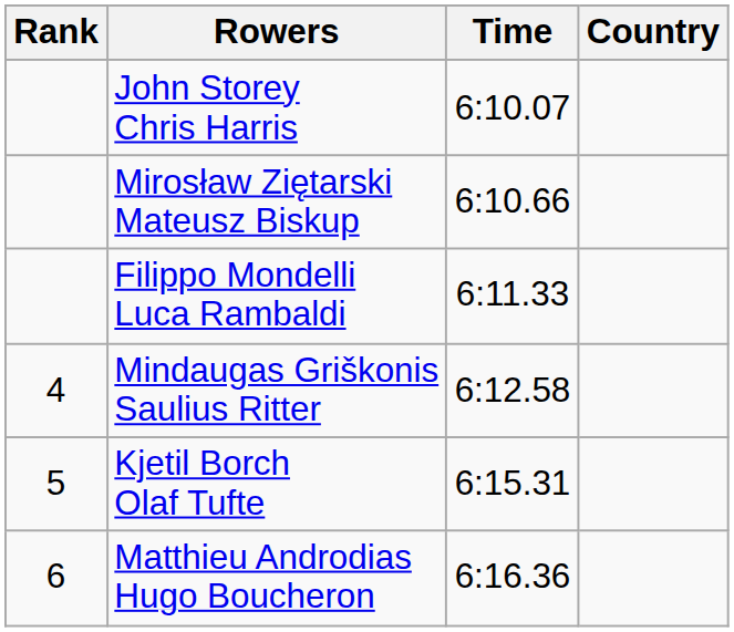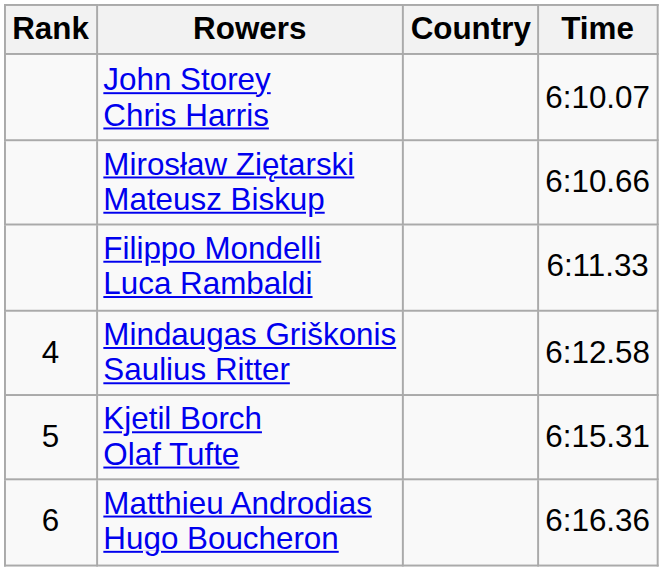 <table class="wikitable" style="text-align:center">
 <tr>
 <th>Rank</th>
 <th>Rowers</th>
+<th>Country</th>
 <th>Time</th>
-<th>Country</th>
 </tr>
 <tr>
 <td></td>
 <td align="left"><a href='#'>John Storey</a><br><a href='#'>Chris Harris</a></td>
+<td align="left"></td>
 <td>6:10.07</td>
-<td align="left"></td>
 </tr>
 <tr>
 <td></td>
 <td align="left"><a href='#'>Mirosław Ziętarski</a><br><a href='#'>Mateusz Biskup</a></td>
+<td align="left"></td>
 <td>6:10.66</td>
-<td align="left"></td>
 </tr>
 <tr>
 <td></td>
 <td align="left"><a href='#'>Filippo Mondelli</a><br><a href='#'>Luca Rambaldi</a></td>
+<td align="left"></td>
 <td>6:11.33</td>
-<td align="left"></td>
 </tr>
 <tr>
 <td>4</td>
 <td align="left"><a href='#'>Mindaugas Griškonis</a><br><a href='#'>Saulius Ritter</a></td>
+<td align="left"></td>
 <td>6:12.58</td>
-<td align="left"></td>
 </tr>
 <tr>
 <td>5</td>
 <td align="left"><a href='#'>Kjetil Borch</a><br><a href='#'>Olaf Tufte</a></td>
+<td align="left"></td>
 <td>6:15.31</td>
-<td align="left"></td>
 </tr>
 <tr>
 <td>6</td>
 <td align="left"><a href='#'>Matthieu Androdias</a><br><a href='#'>Hugo Boucheron</a></td>
+<td align="left"></td>
 <td>6:16.36</td>
-<td align="left"></td>
 </tr>
 </table>
